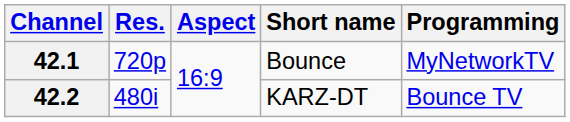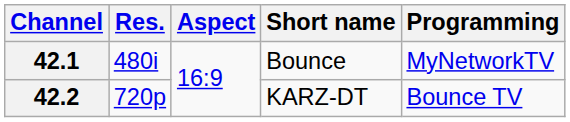 <table class="wikitable">
 <tr>
 <th scope = "col"><a href='#'>Channel</a></th>
 <th scope = "col"><a href='#'>Res.</a></th>
 <th scope = "col"><a href='#'>Aspect</a></th>
 <th scope = "col">Short name</th>
 <th scope = "col">Programming</th>
 </tr>
 <tr>
 <th scope = "row">42.1</th>
-<td><a href='#'>720p</a></td>
+<td><a href='#'>480i</a></td>
 <td rowspan=2><a href='#'>16:9</a></td>
 <td>Bounce</td>
 <td><a href='#'>MyNetworkTV</a></td>
 </tr>
 <tr>
 <th scope = "row">42.2</th>
-<td><a href='#'>480i</a></td>
+<td><a href='#'>720p</a></td>
 <td>KARZ-DT</td>
 <td><a href='#'>Bounce TV</a></td>
 </tr>
 </table>
